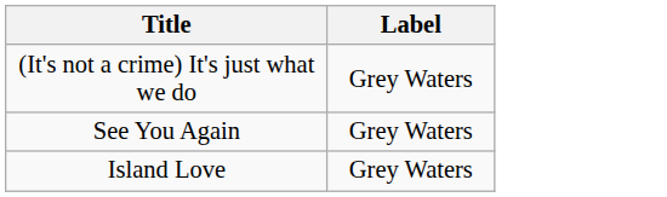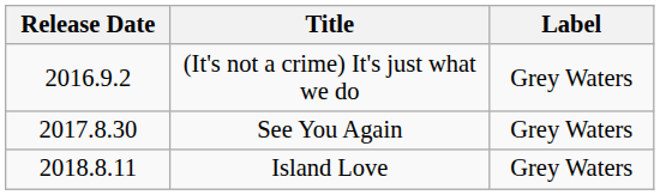 <table class="wikitable" style=text-align:center>
 <tr>
+<th width="100px">Release Date</th>
 <th width="200px">Title</th>
 <th width="100px">Label</th>
 </tr>
 <tr>
+<td>2016.9.2</td>
 <td>(It's not a crime) It's just what we do</td>
 <td>Grey Waters</td>
 </tr>
 <tr>
+<td>2017.8.30</td>
 <td>See You Again</td>
 <td>Grey Waters</td>
 </tr>
 <tr>
+<td>2018.8.11</td>
 <td>Island Love</td>
 <td>Grey Waters</td>
 </tr>
 </table>
